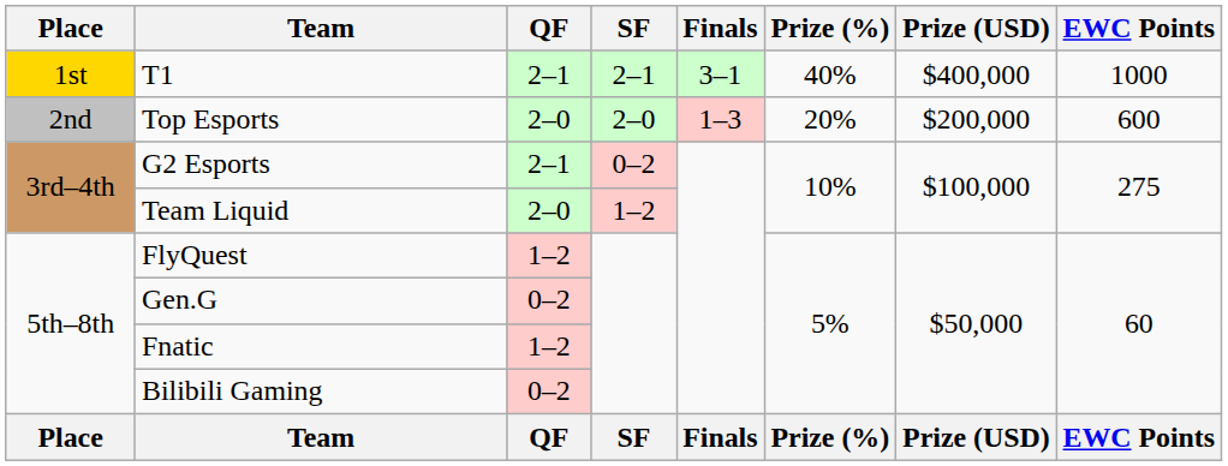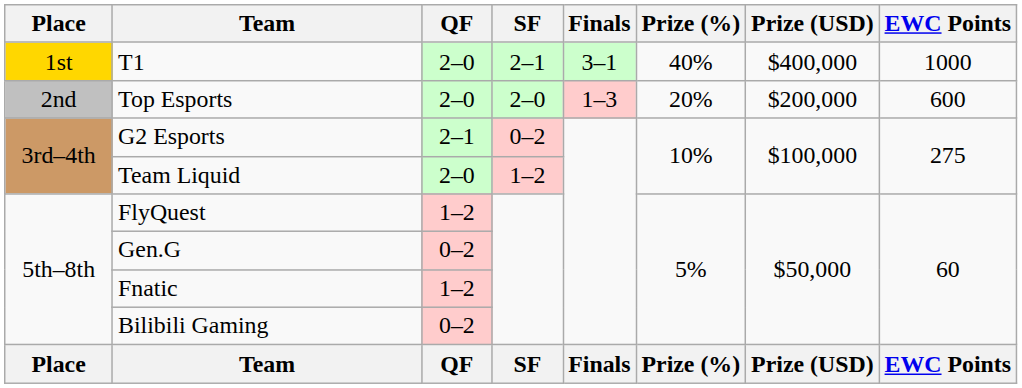 <table class="wikitable" style="text-align: center; white-space:nowrap">
 <tr>
 <th width="65px">Place</th>
 <th width="200px">Team</th>
 <th width="40px" title="Quarterfinals">QF</th>
 <th width="40px" title="Semifinals">SF</th>
 <th width="40px">Finals</th>
 <th>Prize (%)</th>
 <th>Prize (USD)</th>
 <th><a href='#'>EWC</a> Points</th>
 </tr>
 <tr>
 <td style="background: gold;">1st</td>
 <td style="text-align: left;">T1</td>
-<td bgcolor="#cfc">2–1</td>
+<td bgcolor="#cfc">2–0</td>
 <td bgcolor="#cfc">2–1</td>
 <td bgcolor="#cfc">3–1</td>
 <td>40%</td>
 <td>$400,000</td>
 <td>1000</td>
 </tr>
 <tr>
 <td style="background: silver;">2nd</td>
 <td style="text-align: left;">Top Esports</td>
 <td bgcolor="#cfc">2–0</td>
 <td bgcolor="#cfc">2–0</td>
 <td bgcolor="#fcc">1–3</td>
 <td>20%</td>
 <td>$200,000</td>
 <td>600</td>
 </tr>
 <tr>
 <td rowspan="2" style="background: #c96;">3rd–4th</td>
 <td style="text-align: left;">G2 Esports</td>
 <td bgcolor="#cfc">2–1</td>
 <td bgcolor="#fcc">0–2</td>
 <td rowspan="6"></td>
 <td rowspan="2">10%</td>
 <td rowspan="2">$100,000</td>
 <td rowspan="2">275</td>
 </tr>
 <tr>
 <td style="text-align: left;">Team Liquid</td>
 <td bgcolor="#cfc">2–0</td>
 <td bgcolor="#fcc">1–2</td>
 </tr>
 <tr>
 <td rowspan="4">5th–8th</td>
 <td style="text-align: left;">FlyQuest</td>
 <td bgcolor="#fcc">1–2</td>
 <td rowspan="4"></td>
 <td rowspan="4">5%</td>
 <td rowspan="4">$50,000</td>
 <td rowspan="4">60</td>
 </tr>
 <tr>
 <td style="text-align: left;">Gen.G</td>
 <td bgcolor="#fcc">0–2</td>
 </tr>
 <tr>
 <td style="text-align: left;">Fnatic</td>
 <td bgcolor="#fcc">1–2</td>
 </tr>
 <tr>
 <td style="text-align: left;">Bilibili Gaming</td>
 <td bgcolor="#fcc">0–2</td>
 </tr>
 <tr>
 <th>Place</th>
 <th>Team</th>
 <th width="40px" title="Quarterfinals">QF</th>
 <th width="40px" title="Semifinals">SF</th>
 <th width="40px">Finals</th>
 <th>Prize (%)</th>
 <th>Prize (USD)</th>
 <th><a href='#'>EWC</a> Points</th>
 </tr>
 </table>
